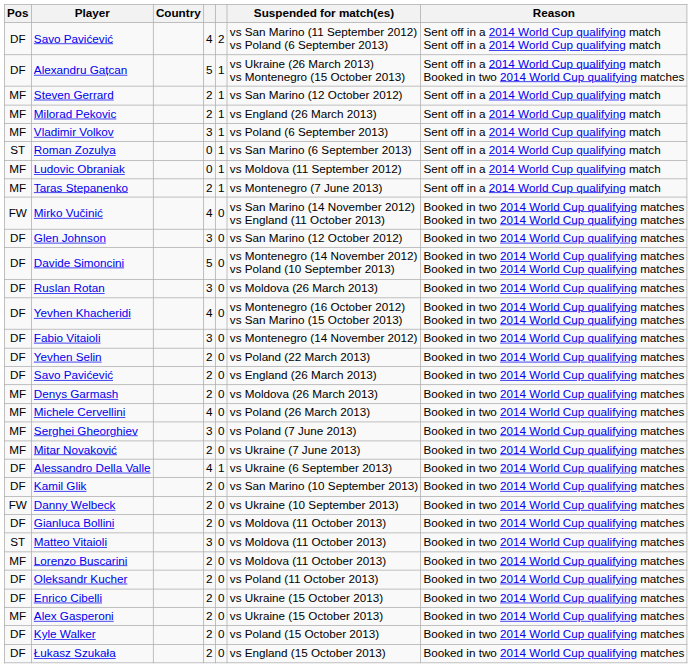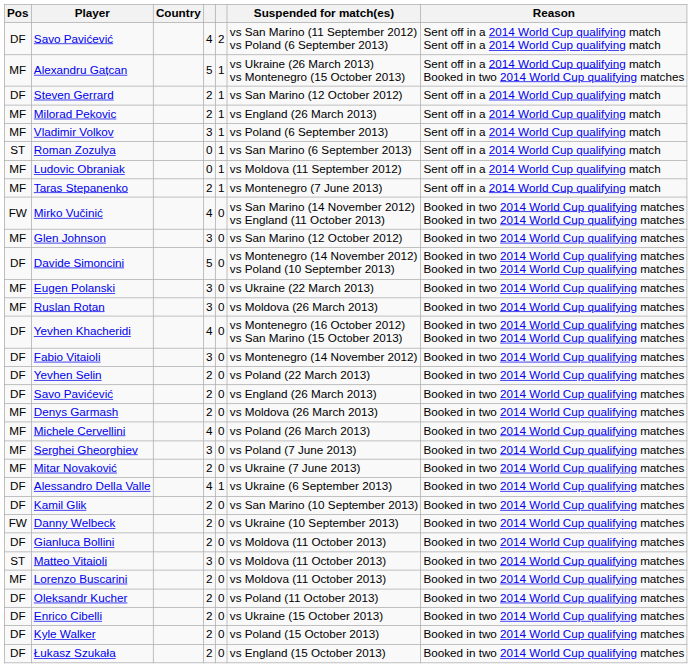 <table class="wikitable sortable" style="text-align: center;">
 <tr>
 <th>Pos</th>
 <th>Player</th>
 <th>Country</th>
 <th></th>
 <th></th>
 <th>Suspended for match(es)</th>
 <th>Reason</th>
 </tr>
 <tr>
 <td>DF</td>
 <td align="left"><a href='#'>Savo Pavićević</a></td>
 <td align="left"></td>
 <td>4</td>
 <td>2</td>
 <td align="left">vs San Marino (11 September 2012)<br>vs Poland (6 September 2013)</td>
 <td align="left">Sent off in a <a href='#'>2014 World Cup qualifying</a> match<br>Sent off in a <a href='#'>2014 World Cup qualifying</a> match</td>
 </tr>
 <tr>
-<td>DF</td>
+<td>MF</td>
 <td align="left"><a href='#'>Alexandru Gațcan</a></td>
 <td align="left"></td>
 <td>5</td>
 <td>1</td>
 <td align="left">vs Ukraine (26 March 2013)<br>vs Montenegro (15 October 2013)</td>
 <td align="left">Sent off in a <a href='#'>2014 World Cup qualifying</a> match<br>Booked in two <a href='#'>2014 World Cup qualifying</a> matches</td>
 </tr>
 <tr>
-<td>MF</td>
+<td>DF</td>
 <td align="left"><a href='#'>Steven Gerrard</a></td>
 <td align="left"></td>
 <td>2</td>
 <td>1</td>
 <td align="left">vs San Marino (12 October 2012)</td>
 <td align="left">Sent off in a <a href='#'>2014 World Cup qualifying</a> match</td>
 </tr>
 <tr>
 <td>MF</td>
 <td align="left"><a href='#'>Milorad Pekovic</a></td>
 <td align="left"></td>
 <td>2</td>
 <td>1</td>
 <td align="left">vs England (26 March 2013)</td>
 <td align="left">Sent off in a <a href='#'>2014 World Cup qualifying</a> match</td>
 </tr>
 <tr>
 <td>MF</td>
 <td align="left"><a href='#'>Vladimir Volkov</a></td>
 <td align="left"></td>
 <td>3</td>
 <td>1</td>
 <td align="left">vs Poland (6 September 2013)</td>
 <td align="left">Sent off in a <a href='#'>2014 World Cup qualifying</a> match</td>
 </tr>
 <tr>
 <td>ST</td>
 <td align="left"><a href='#'>Roman Zozulya</a></td>
 <td align="left"></td>
 <td>0</td>
 <td>1</td>
 <td align="left">vs San Marino (6 September 2013)</td>
 <td align="left">Sent off in a <a href='#'>2014 World Cup qualifying</a> match</td>
 </tr>
 <tr>
 <td>MF</td>
 <td align="left"><a href='#'>Ludovic Obraniak</a></td>
 <td align="left"></td>
 <td>0</td>
 <td>1</td>
 <td align="left">vs Moldova (11 September 2012)</td>
 <td align="left">Sent off in a <a href='#'>2014 World Cup qualifying</a> match</td>
 </tr>
 <tr>
 <td>MF</td>
 <td align="left"><a href='#'>Taras Stepanenko</a></td>
 <td align="left"></td>
 <td>2</td>
 <td>1</td>
 <td align="left">vs Montenegro (7 June 2013)</td>
 <td align="left">Sent off in a <a href='#'>2014 World Cup qualifying</a> match</td>
 </tr>
 <tr>
 <td>FW</td>
 <td align="left"><a href='#'>Mirko Vučinić</a></td>
 <td align="left"></td>
 <td>4</td>
 <td>0</td>
 <td align="left">vs San Marino (14 November 2012)<br>vs England (11 October 2013)</td>
 <td align="left">Booked in two <a href='#'>2014 World Cup qualifying</a> matches<br>Booked in two <a href='#'>2014 World Cup qualifying</a> matches</td>
 </tr>
 <tr>
-<td>DF</td>
+<td>MF</td>
 <td align="left"><a href='#'>Glen Johnson</a></td>
 <td align="left"></td>
 <td>3</td>
 <td>0</td>
 <td align="left">vs San Marino (12 October 2012)</td>
 <td align="left">Booked in two <a href='#'>2014 World Cup qualifying</a> matches</td>
 </tr>
 <tr>
 <td>DF</td>
 <td align="left"><a href='#'>Davide Simoncini</a></td>
 <td align="left"></td>
 <td>5</td>
 <td>0</td>
 <td align="left">vs Montenegro (14 November 2012)<br>vs Poland (10 September 2013)</td>
 <td align="left">Booked in two <a href='#'>2014 World Cup qualifying</a> matches<br>Booked in two <a href='#'>2014 World Cup qualifying</a> matches</td>
 </tr>
 <tr>
-<td>DF</td>
+<td>MF</td>
+<td align="left"><a href='#'>Eugen Polanski</a></td>
+<td align="left"></td>
+<td>3</td>
+<td>0</td>
+<td align="left">vs Ukraine (22 March 2013)</td>
+<td align="left">Booked in two <a href='#'>2014 World Cup qualifying</a> matches</td>
+</tr>
+<tr>
+<td>MF</td>
 <td align="left"><a href='#'>Ruslan Rotan</a></td>
 <td align="left"></td>
 <td>3</td>
 <td>0</td>
 <td align="left">vs Moldova (26 March 2013)</td>
 <td align="left">Booked in two <a href='#'>2014 World Cup qualifying</a> matches</td>
 </tr>
 <tr>
 <td>DF</td>
 <td align="left"><a href='#'>Yevhen Khacheridi</a></td>
 <td align="left"></td>
 <td>4</td>
 <td>0</td>
 <td align="left">vs Montenegro (16 October 2012)<br>vs San Marino (15 October 2013)</td>
 <td align="left">Booked in two <a href='#'>2014 World Cup qualifying</a> matches<br>Booked in two <a href='#'>2014 World Cup qualifying</a> matches</td>
 </tr>
 <tr>
 <td>DF</td>
 <td align="left"><a href='#'>Fabio Vitaioli</a></td>
 <td align="left"></td>
 <td>3</td>
 <td>0</td>
 <td align="left">vs Montenegro (14 November 2012)</td>
 <td align="left">Booked in two <a href='#'>2014 World Cup qualifying</a> matches</td>
 </tr>
 <tr>
 <td>DF</td>
 <td align="left"><a href='#'>Yevhen Selin</a></td>
 <td align="left"></td>
 <td>2</td>
 <td>0</td>
 <td align="left">vs Poland (22 March 2013)</td>
 <td align="left">Booked in two <a href='#'>2014 World Cup qualifying</a> matches</td>
 </tr>
 <tr>
 <td>DF</td>
 <td align="left"><a href='#'>Savo Pavićević</a></td>
 <td align="left"></td>
 <td>2</td>
 <td>0</td>
 <td align="left">vs England (26 March 2013)</td>
 <td align="left">Booked in two <a href='#'>2014 World Cup qualifying</a> matches</td>
 </tr>
 <tr>
 <td>MF</td>
 <td align="left"><a href='#'>Denys Garmash</a></td>
 <td align="left"></td>
 <td>2</td>
 <td>0</td>
 <td align="left">vs Moldova (26 March 2013)</td>
 <td align="left">Booked in two <a href='#'>2014 World Cup qualifying</a> matches</td>
 </tr>
 <tr>
 <td>MF</td>
 <td align="left"><a href='#'>Michele Cervellini</a></td>
 <td align="left"></td>
 <td>4</td>
 <td>0</td>
 <td align="left">vs Poland (26 March 2013)</td>
 <td align="left">Booked in two <a href='#'>2014 World Cup qualifying</a> matches</td>
 </tr>
 <tr>
 <td>MF</td>
 <td align="left"><a href='#'>Serghei Gheorghiev</a></td>
 <td align="left"></td>
 <td>3</td>
 <td>0</td>
 <td align="left">vs Poland (7 June 2013)</td>
 <td align="left">Booked in two <a href='#'>2014 World Cup qualifying</a> matches</td>
 </tr>
 <tr>
 <td>MF</td>
 <td align="left"><a href='#'>Mitar Novaković</a></td>
 <td align="left"></td>
 <td>2</td>
 <td>0</td>
 <td align="left">vs Ukraine (7 June 2013)</td>
 <td align="left">Booked in two <a href='#'>2014 World Cup qualifying</a> matches</td>
 </tr>
 <tr>
 <td>DF</td>
 <td align="left"><a href='#'>Alessandro Della Valle</a></td>
 <td align="left"></td>
 <td>4</td>
 <td>1</td>
 <td align="left">vs Ukraine (6 September 2013)</td>
 <td align="left">Booked in two <a href='#'>2014 World Cup qualifying</a> matches</td>
 </tr>
 <tr>
 <td>DF</td>
 <td align="left"><a href='#'>Kamil Glik</a></td>
 <td align="left"></td>
 <td>2</td>
 <td>0</td>
 <td align="left">vs San Marino (10 September 2013)</td>
 <td align="left">Booked in two <a href='#'>2014 World Cup qualifying</a> matches</td>
 </tr>
 <tr>
 <td>FW</td>
 <td align="left"><a href='#'>Danny Welbeck</a></td>
 <td align="left"></td>
 <td>2</td>
 <td>0</td>
 <td align="left">vs Ukraine (10 September 2013)</td>
 <td align="left">Booked in two <a href='#'>2014 World Cup qualifying</a> matches</td>
 </tr>
 <tr>
 <td>DF</td>
 <td align="left"><a href='#'>Gianluca Bollini</a></td>
 <td align="left"></td>
 <td>2</td>
 <td>0</td>
 <td align="left">vs Moldova (11 October 2013)</td>
 <td align="left">Booked in two <a href='#'>2014 World Cup qualifying</a> matches</td>
 </tr>
 <tr>
 <td>ST</td>
 <td align="left"><a href='#'>Matteo Vitaioli</a></td>
 <td align="left"></td>
 <td>3</td>
 <td>0</td>
 <td align="left">vs Moldova (11 October 2013)</td>
 <td align="left">Booked in two <a href='#'>2014 World Cup qualifying</a> matches</td>
 </tr>
 <tr>
 <td>MF</td>
 <td align="left"><a href='#'>Lorenzo Buscarini</a></td>
 <td align="left"></td>
 <td>2</td>
 <td>0</td>
 <td align="left">vs Moldova (11 October 2013)</td>
 <td align="left">Booked in two <a href='#'>2014 World Cup qualifying</a> matches</td>
 </tr>
 <tr>
 <td>DF</td>
 <td align="left"><a href='#'>Oleksandr Kucher</a></td>
 <td align="left"></td>
 <td>2</td>
 <td>0</td>
 <td align="left">vs Poland (11 October 2013)</td>
 <td align="left">Booked in two <a href='#'>2014 World Cup qualifying</a> matches</td>
 </tr>
 <tr>
 <td>DF</td>
 <td align="left"><a href='#'>Enrico Cibelli</a></td>
 <td align="left"></td>
 <td>2</td>
 <td>0</td>
 <td align="left">vs Ukraine (15 October 2013)</td>
 <td align="left">Booked in two <a href='#'>2014 World Cup qualifying</a> matches</td>
 </tr>
 <tr>
-<td>MF</td>
-<td align="left"><a href='#'>Alex Gasperoni</a></td>
-<td align="left"></td>
-<td>2</td>
-<td>0</td>
-<td align="left">vs Ukraine (15 October 2013)</td>
-<td align="left">Booked in two <a href='#'>2014 World Cup qualifying</a> matches</td>
-</tr>
-<tr>
 <td>DF</td>
 <td align="left"><a href='#'>Kyle Walker</a></td>
 <td align="left"></td>
 <td>2</td>
 <td>0</td>
 <td align="left">vs Poland (15 October 2013)</td>
 <td align="left">Booked in two <a href='#'>2014 World Cup qualifying</a> matches</td>
 </tr>
 <tr>
 <td>DF</td>
 <td align="left"><a href='#'>Łukasz Szukała</a></td>
 <td align="left"></td>
 <td>2</td>
 <td>0</td>
 <td align="left">vs England (15 October 2013)</td>
 <td align="left">Booked in two <a href='#'>2014 World Cup qualifying</a> matches</td>
 </tr>
 </table>
